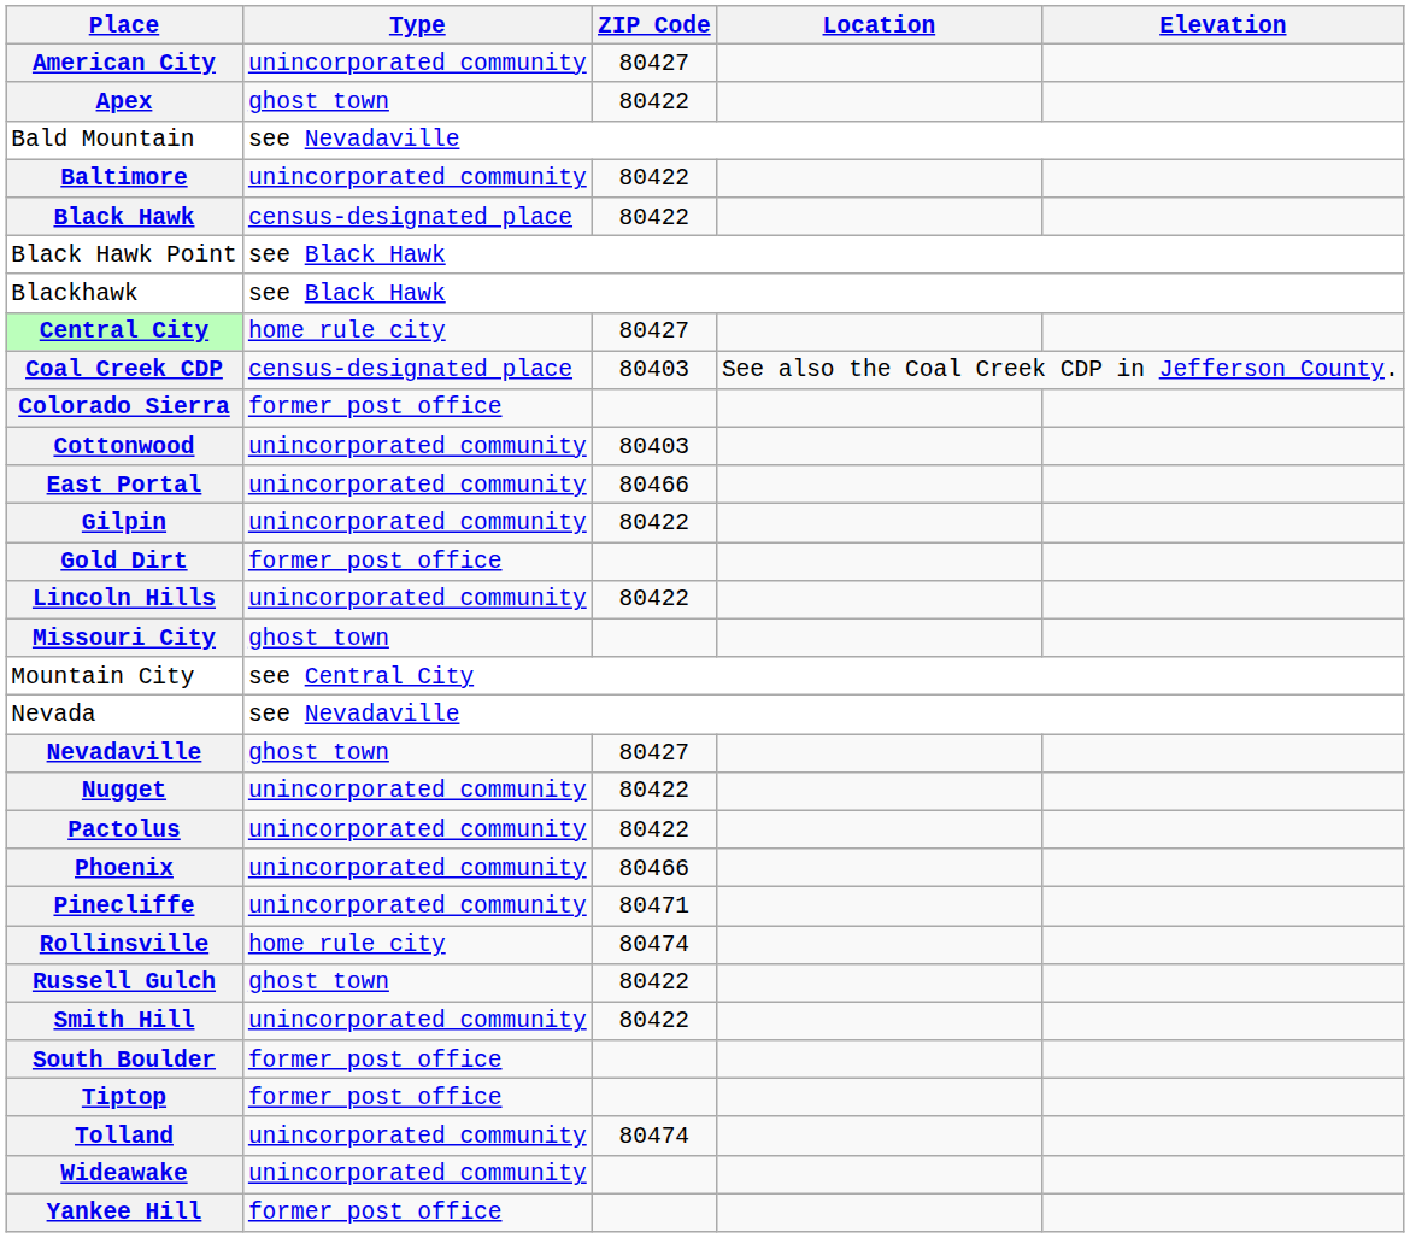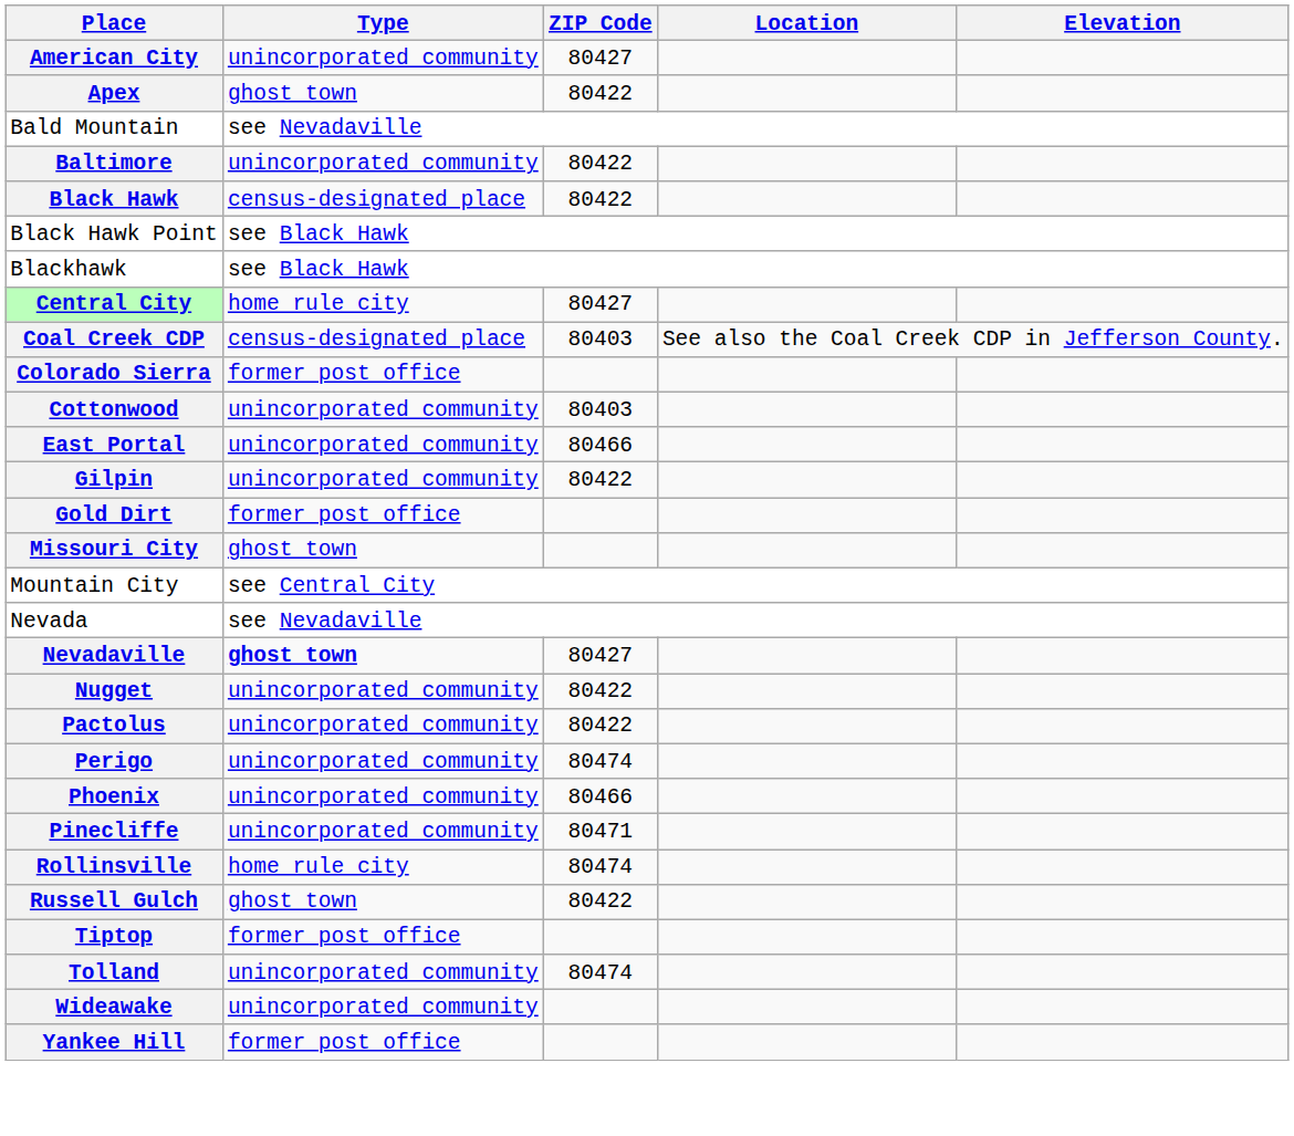 <table class="wikitable sortable  plainrowheaders" style="margin:auto;">
 <tr>
 <th scope=col><a href='#'>Place</a></th>
 <th scope=col><a href='#'>Type</a></th>
 <th scope=col><a href='#'>ZIP Code</a></th>
 <th scope=col><a href='#'>Location</a></th>
 <th scope=col><a href='#'>Elevation</a></th>
 </tr>
 <tr>
 <th scope=row><a href='#'>American City</a></th>
 <td><a href='#'>unincorporated community</a></td>
 <td align=center>80427</td>
 <td></td>
 <td align=right></td>
 </tr>
 <tr>
 <th scope=row><a href='#'>Apex</a></th>
 <td><a href='#'>ghost town</a></td>
 <td align=center>80422</td>
 <td></td>
 <td align=right></td>
 </tr>
 <tr bgcolor=white>
 <td>Bald Mountain</td>
 <td colspan=4>see <a href='#'>Nevadaville</a></td>
 </tr>
 <tr>
 <th scope=row><a href='#'>Baltimore</a></th>
 <td><a href='#'>unincorporated community</a></td>
 <td align=center>80422</td>
 <td></td>
 <td align=right></td>
 </tr>
 <tr>
 <th scope=row><a href='#'>Black Hawk</a></th>
 <td><a href='#'>census-designated place</a></td>
 <td align=center>80422</td>
 <td></td>
 <td align=right></td>
 </tr>
 <tr bgcolor=white>
 <td>Black Hawk Point</td>
 <td colspan=4>see <a href='#'>Black Hawk</a></td>
 </tr>
 <tr bgcolor=white>
 <td>Blackhawk</td>
 <td colspan=4>see <a href='#'>Black Hawk</a></td>
 </tr>
 <tr>
 <th scope=row style="background:#BBFFBB;"><a href='#'>Central City</a></th>
 <td><a href='#'>home rule city</a></td>
 <td align=center>80427</td>
 <td></td>
 <td align=right></td>
 </tr>
 <tr>
 <th scope=row><a href='#'>Coal Creek CDP</a></th>
 <td><a href='#'>census-designated place</a></td>
 <td align=center>80403</td>
 <td colspan=2>See also the Coal Creek CDP in <a href='#'>Jefferson County</a>.</td>
 </tr>
 <tr>
 <th scope=row><a href='#'>Colorado Sierra</a></th>
 <td><a href='#'>former post office</a></td>
 <td align=center></td>
 <td></td>
 <td></td>
 </tr>
 <tr>
 <th scope=row><a href='#'>Cottonwood</a></th>
 <td><a href='#'>unincorporated community</a></td>
 <td align=center>80403</td>
 <td></td>
 <td align=right></td>
 </tr>
 <tr>
 <th scope=row><a href='#'>East Portal</a></th>
 <td><a href='#'>unincorporated community</a></td>
 <td align=center>80466</td>
 <td></td>
 <td align=right></td>
 </tr>
 <tr>
 <th scope=row><a href='#'>Gilpin</a></th>
 <td><a href='#'>unincorporated community</a></td>
 <td align=center>80422</td>
 <td></td>
 <td align=right></td>
 </tr>
 <tr>
 <th scope=row><a href='#'>Gold Dirt</a></th>
 <td><a href='#'>former post office</a></td>
 <td align=center></td>
 <td></td>
 <td></td>
 </tr>
 <tr>
-<th scope=row><a href='#'>Lincoln Hills</a></th>
-<td><a href='#'>unincorporated community</a></td>
-<td align=center>80422</td>
-<td></td>
-<td align=right></td>
-</tr>
-<tr>
 <th scope=row><a href='#'>Missouri City</a></th>
 <td><a href='#'>ghost town</a></td>
 <td align=center></td>
 <td></td>
 <td></td>
 </tr>
 <tr bgcolor=white>
 <td>Mountain City</td>
 <td colspan=4>see <a href='#'>Central City</a></td>
 </tr>
 <tr bgcolor=white>
 <td>Nevada</td>
 <td colspan=4>see <a href='#'>Nevadaville</a></td>
 </tr>
 <tr>
 <th scope=row><a href='#'>Nevadaville</a></th>
-<td><a href='#'>ghost town</a></td>
+<td><strong><a href='#'>ghost town</a></strong></td>
 <td align=center>80427</td>
 <td></td>
 <td align=right></td>
 </tr>
 <tr>
 <th scope=row><a href='#'>Nugget</a></th>
 <td><a href='#'>unincorporated community</a></td>
 <td align=center>80422</td>
 <td></td>
 <td align=right></td>
 </tr>
 <tr>
 <th scope=row><a href='#'>Pactolus</a></th>
 <td><a href='#'>unincorporated community</a></td>
 <td align=center>80422</td>
+<td></td>
+<td align=right></td>
+</tr>
+<tr>
+<th scope=row><a href='#'>Perigo</a></th>
+<td><a href='#'>unincorporated community</a></td>
+<td align=center>80474</td>
 <td></td>
 <td align=right></td>
 </tr>
 <tr>
 <th scope=row><a href='#'>Phoenix</a></th>
 <td><a href='#'>unincorporated community</a></td>
 <td align=center>80466</td>
 <td></td>
 <td align=right></td>
 </tr>
 <tr>
 <th scope=row><a href='#'>Pinecliffe</a></th>
 <td><a href='#'>unincorporated community</a></td>
 <td align=center>80471</td>
 <td></td>
 <td align=right></td>
 </tr>
 <tr>
 <th scope=row><a href='#'>Rollinsville</a></th>
 <td><a href='#'>home rule city</a></td>
 <td align=center>80474</td>
 <td></td>
 <td align=right></td>
 </tr>
 <tr>
 <th scope=row><a href='#'>Russell Gulch</a></th>
 <td><a href='#'>ghost town</a></td>
 <td align=center>80422</td>
 <td></td>
 <td align=right></td>
 </tr>
 <tr>
-<th scope=row><a href='#'>Smith Hill</a></th>
-<td><a href='#'>unincorporated community</a></td>
-<td align=center>80422</td>
-<td></td>
-<td align=right></td>
-</tr>
-<tr>
-<th scope=row><a href='#'>South Boulder</a></th>
-<td><a href='#'>former post office</a></td>
-<td align=center></td>
-<td></td>
-<td></td>
-</tr>
-<tr>
 <th scope=row><a href='#'>Tiptop</a></th>
 <td><a href='#'>former post office</a></td>
 <td align=center></td>
 <td></td>
 <td></td>
 </tr>
 <tr>
 <th scope=row><a href='#'>Tolland</a></th>
 <td><a href='#'>unincorporated community</a></td>
 <td align=center>80474</td>
 <td></td>
 <td align=right></td>
 </tr>
 <tr>
 <th scope=row><a href='#'>Wideawake</a></th>
 <td><a href='#'>unincorporated community</a></td>
 <td align=center></td>
 <td></td>
 <td align=right></td>
 </tr>
 <tr>
 <th scope=row><a href='#'>Yankee Hill</a></th>
 <td><a href='#'>former post office</a></td>
 <td align=center></td>
 <td></td>
 <td></td>
 </tr>
 </table>
